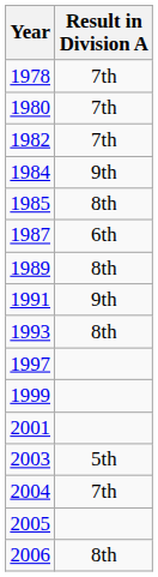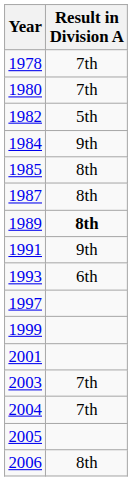 <table class="wikitable" style="text-align:center">
 <tr>
 <th>Year</th>
 <th>Result in<br>Division A</th>
 </tr>
 <tr>
 <td><a href='#'>1978</a></td>
 <td>7th</td>
 </tr>
 <tr>
 <td><a href='#'>1980</a></td>
 <td>7th</td>
 </tr>
 <tr>
 <td><a href='#'>1982</a></td>
-<td>7th</td>
+<td>5th</td>
 </tr>
 <tr>
 <td><a href='#'>1984</a></td>
 <td>9th</td>
 </tr>
 <tr>
 <td><a href='#'>1985</a></td>
 <td>8th</td>
 </tr>
 <tr>
 <td><a href='#'>1987</a></td>
-<td>6th</td>
+<td>8th</td>
 </tr>
 <tr>
 <td><a href='#'>1989</a></td>
-<td>8th</td>
+<td><strong>8th</strong></td>
 </tr>
 <tr>
 <td><a href='#'>1991</a></td>
 <td>9th</td>
 </tr>
 <tr>
 <td><a href='#'>1993</a></td>
-<td>8th</td>
+<td>6th</td>
 </tr>
 <tr>
 <td><a href='#'>1997</a></td>
 <td></td>
 </tr>
 <tr>
 <td><a href='#'>1999</a></td>
 <td></td>
 </tr>
 <tr>
 <td><a href='#'>2001</a></td>
 <td></td>
 </tr>
 <tr>
 <td><a href='#'>2003</a></td>
-<td>5th</td>
+<td>7th</td>
 </tr>
 <tr>
 <td><a href='#'>2004</a></td>
 <td>7th</td>
 </tr>
 <tr>
 <td><a href='#'>2005</a></td>
 <td></td>
 </tr>
 <tr>
 <td><a href='#'>2006</a></td>
 <td>8th</td>
 </tr>
 </table>
